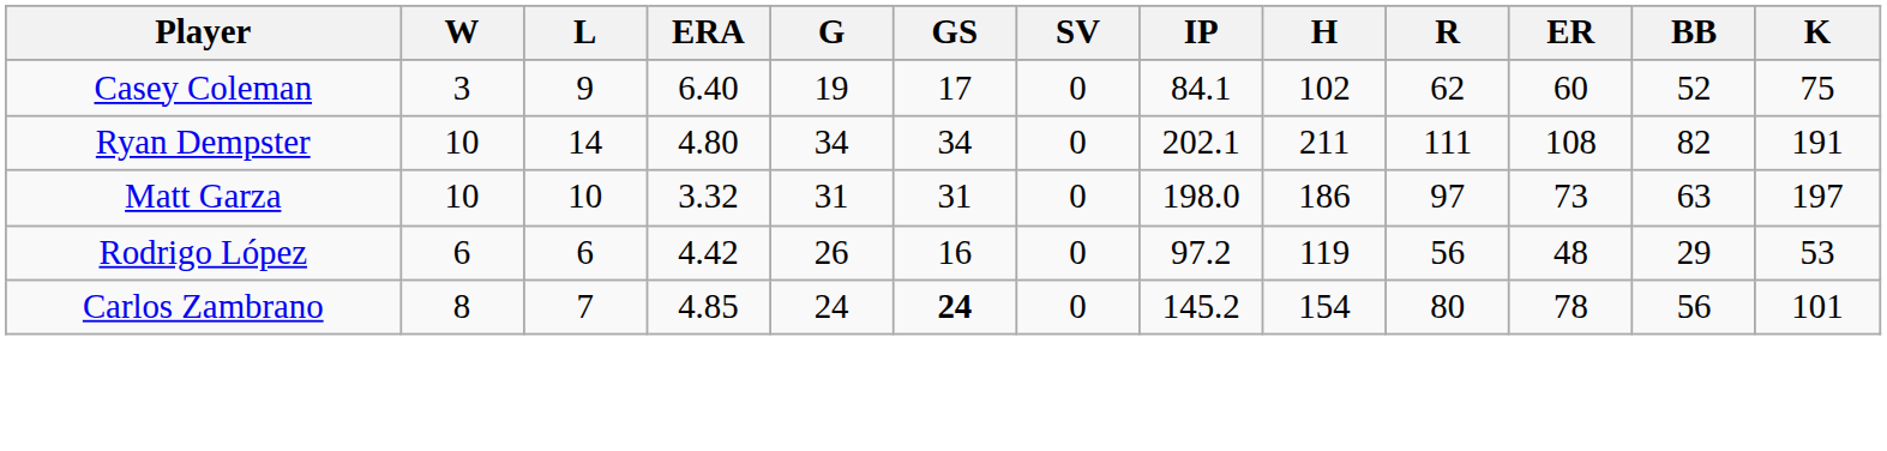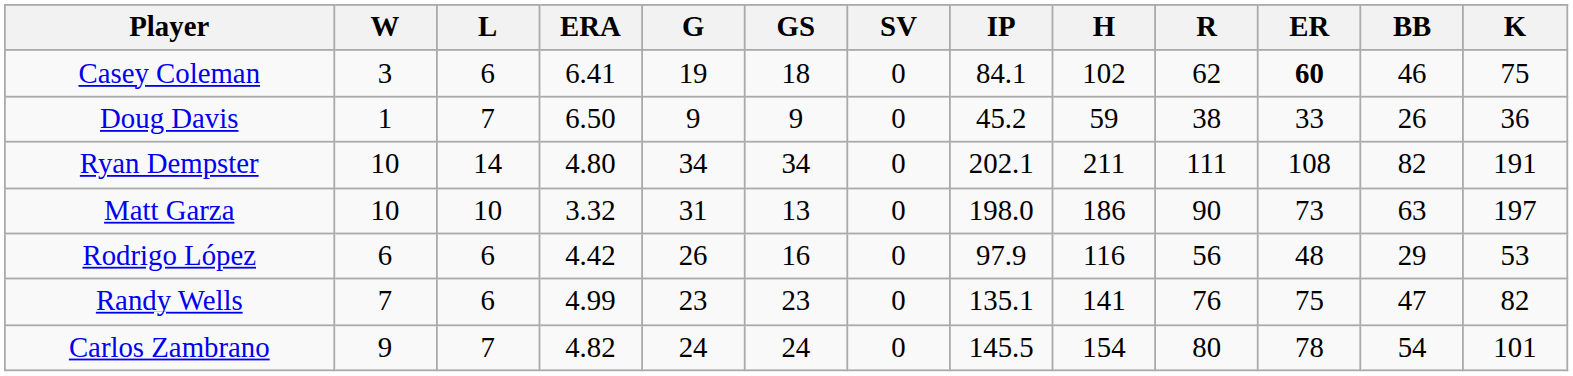 <table class="wikitable sortable">
 <tr>
 <th width="16%">Player</th>
 <th width="5%">W</th>
 <th width="5%">L</th>
 <th width="5%">ERA</th>
 <th width="5%">G</th>
 <th width="5%">GS</th>
 <th width="5%">SV</th>
 <th width="5%">IP</th>
 <th width="5%">H</th>
 <th width="5%">R</th>
 <th width="5%">ER</th>
 <th width="5%">BB</th>
 <th width="5%">K</th>
 </tr>
 <tr align=center>
 <td><a href='#'>Casey Coleman</a></td>
 <td>3</td>
-<td>9</td>
-<td>6.40</td>
+<td>6</td>
+<td>6.41</td>
 <td>19</td>
-<td>17</td>
+<td>18</td>
 <td>0</td>
 <td>84.1</td>
 <td>102</td>
 <td>62</td>
-<td>60</td>
-<td>52</td>
+<td><strong>60</strong></td>
+<td>46</td>
 <td>75</td>
+</tr>
+<tr align=center>
+<td><a href='#'>Doug Davis</a></td>
+<td>1</td>
+<td>7</td>
+<td>6.50</td>
+<td>9</td>
+<td>9</td>
+<td>0</td>
+<td>45.2</td>
+<td>59</td>
+<td>38</td>
+<td>33</td>
+<td>26</td>
+<td>36</td>
 </tr>
 <tr align=center>
 <td><a href='#'>Ryan Dempster</a></td>
 <td>10</td>
 <td>14</td>
 <td>4.80</td>
 <td>34</td>
 <td>34</td>
 <td>0</td>
 <td>202.1</td>
 <td>211</td>
 <td>111</td>
 <td>108</td>
 <td>82</td>
 <td>191</td>
 </tr>
 <tr align=center>
 <td><a href='#'>Matt Garza</a></td>
 <td>10</td>
 <td>10</td>
 <td>3.32</td>
 <td>31</td>
-<td>31</td>
+<td>13</td>
 <td>0</td>
 <td>198.0</td>
 <td>186</td>
-<td>97</td>
+<td>90</td>
 <td>73</td>
 <td>63</td>
 <td>197</td>
 </tr>
 <tr align=center>
 <td><a href='#'>Rodrigo López</a></td>
 <td>6</td>
 <td>6</td>
 <td>4.42</td>
 <td>26</td>
 <td>16</td>
 <td>0</td>
-<td>97.2</td>
-<td>119</td>
+<td>97.9</td>
+<td>116</td>
 <td>56</td>
 <td>48</td>
 <td>29</td>
 <td>53</td>
 </tr>
 <tr align=center>
+<td><a href='#'>Randy Wells</a></td>
+<td>7</td>
+<td>6</td>
+<td>4.99</td>
+<td>23</td>
+<td>23</td>
+<td>0</td>
+<td>135.1</td>
+<td>141</td>
+<td>76</td>
+<td>75</td>
+<td>47</td>
+<td>82</td>
+</tr>
+<tr align=center>
 <td><a href='#'>Carlos Zambrano</a></td>
-<td>8</td>
+<td>9</td>
 <td>7</td>
-<td>4.85</td>
+<td>4.82</td>
 <td>24</td>
-<td><strong>24</strong></td>
+<td>24</td>
 <td>0</td>
-<td>145.2</td>
+<td>145.5</td>
 <td>154</td>
 <td>80</td>
 <td>78</td>
-<td>56</td>
+<td>54</td>
 <td>101</td>
 </tr>
 </table>
